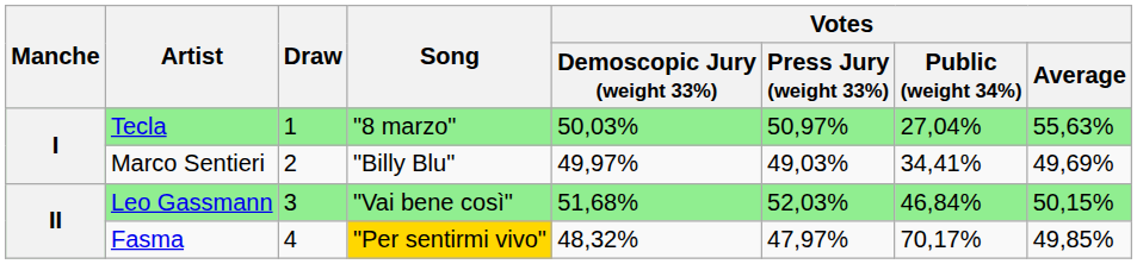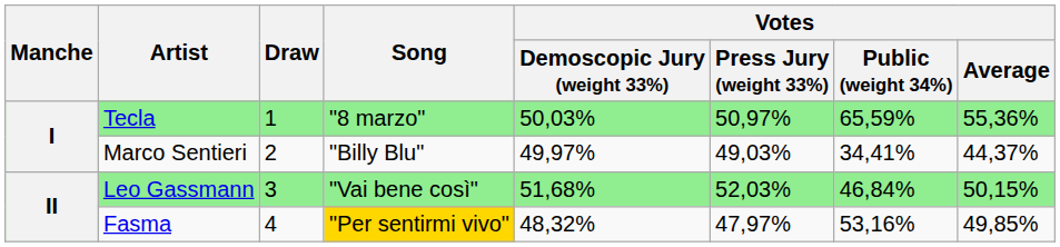 <table class="wikitable sortable">
 <tr>
 <th rowspan="2">Manche</th>
 <th rowspan="2">Artist</th>
 <th rowspan="2">Draw</th>
 <th rowspan="2">Song</th>
 <th colspan="4">Votes</th>
 </tr>
 <tr>
 <th>Demoscopic Jury<br><small>(weight 33%)</small></th>
 <th>Press Jury<br><small>(weight 33%)</small></th>
 <th>Public<br><small>(weight 34%)</small></th>
 <th>Average</th>
 </tr>
 <tr style="background:#90EE90">
 <th rowspan="2">I</th>
 <td><a href='#'>Tecla</a></td>
 <td>1</td>
 <td>"8 marzo"</td>
 <td>50,03%</td>
 <td>50,97%</td>
-<td>27,04%</td>
-<td>55,63%</td>
+<td>65,59%</td>
+<td>55,36%</td>
 </tr>
 <tr>
 <td>Marco Sentieri</td>
 <td>2</td>
 <td>"Billy Blu"</td>
 <td>49,97%</td>
 <td>49,03%</td>
 <td>34,41%</td>
-<td>49,69%</td>
+<td>44,37%</td>
 </tr>
 <tr style="background:#90EE90">
 <th rowspan="2">II</th>
 <td><a href='#'>Leo Gassmann</a></td>
 <td>3</td>
 <td>"Vai bene così"</td>
 <td>51,68%</td>
 <td>52,03%</td>
 <td>46,84%</td>
 <td>50,15%</td>
 </tr>
 <tr>
 <td><a href='#'>Fasma</a></td>
 <td>4</td>
 <td style="background: gold;">"Per sentirmi vivo"</td>
 <td>48,32%</td>
 <td>47,97%</td>
-<td>70,17%</td>
+<td>53,16%</td>
 <td>49,85%</td>
 </tr>
 </table>
